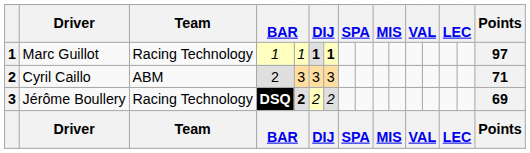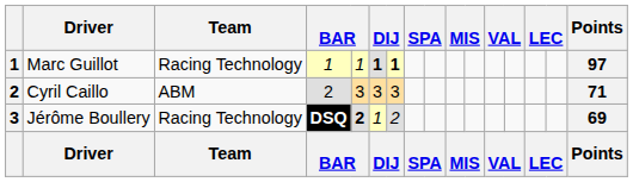 <table class="wikitable" style="font-size:85%; text-align:center">
 <tr>
 <th></th>
 <th>Driver</th>
 <th>Team</th>
 <th colspan="2"><br><a href='#'>BAR</a></th>
 <th colspan="2"><br><a href='#'>DIJ</a></th>
 <th colspan="2"><br><a href='#'>SPA</a></th>
 <th colspan="2"><br><a href='#'>MIS</a></th>
 <th colspan="2"><br><a href='#'>VAL</a></th>
 <th colspan="2"><br><a href='#'>LEC</a></th>
 <th>Points</th>
 </tr>
 <tr>
 <th>1</th>
 <td align="left"> Marc Guillot</td>
 <td align="left"> Racing Technology</td>
 <td style="background-color:#ffffbf;"><em>1</em></td>
 <td style="background-color:#ffffbf;"><em>1</em></td>
 <td style="background-color:#dfdfdf;"><strong>1</strong></td>
 <td style="background-color:#ffffbf;"><strong>1</strong></td>
 <td></td>
 <td></td>
 <td></td>
 <td></td>
 <td></td>
 <td></td>
 <td></td>
 <td></td>
 <th>97</th>
 </tr>
 <tr>
 <th>2</th>
 <td align="left"> Cyril Caillo</td>
 <td align="left"> ABM</td>
 <td style="background-color:#dfdfdf;">2</td>
 <td style="background-color:#ffdf9f;">3</td>
 <td style="background-color:#ffdf9f;">3</td>
 <td style="background-color:#ffdf9f;">3</td>
 <td></td>
 <td></td>
 <td></td>
 <td></td>
 <td></td>
 <td></td>
 <td></td>
 <td></td>
 <th>71</th>
 </tr>
 <tr>
 <th>3</th>
 <td align="left"> Jérôme Boullery</td>
 <td align="left"> Racing Technology</td>
 <td style="background-color:#000000;color:white"><strong>DSQ</strong></td>
 <td style="background-color:#dfdfdf;"><strong>2</strong></td>
-<td style="background-color:#ffffbf;"><em>2</em></td>
+<td style="background-color:#ffffbf;"><em>1</em></td>
 <td style="background-color:#dfdfdf;"><em>2</em></td>
 <td></td>
 <td></td>
 <td></td>
 <td></td>
 <td></td>
 <td></td>
 <td></td>
 <td></td>
 <th>69</th>
 </tr>
 <tr>
 <th></th>
 <th>Driver</th>
 <th>Team</th>
 <th colspan="2"><br><a href='#'>BAR</a></th>
 <th colspan="2"><br><a href='#'>DIJ</a></th>
 <th colspan="2"><br><a href='#'>SPA</a></th>
 <th colspan="2"><br><a href='#'>MIS</a></th>
 <th colspan="2"><br><a href='#'>VAL</a></th>
 <th colspan="2"><br><a href='#'>LEC</a></th>
 <th>Points</th>
 </tr>
 </table>
